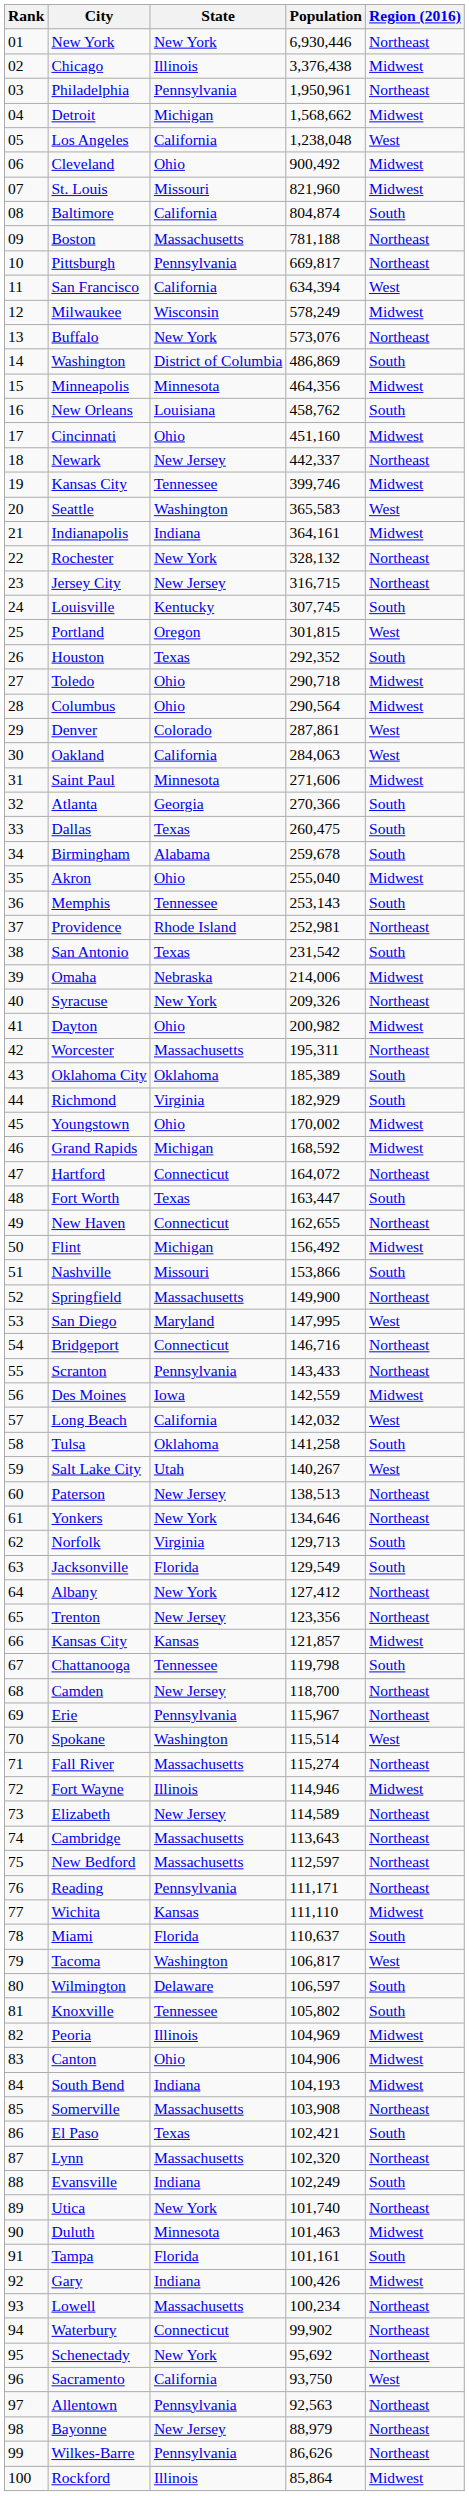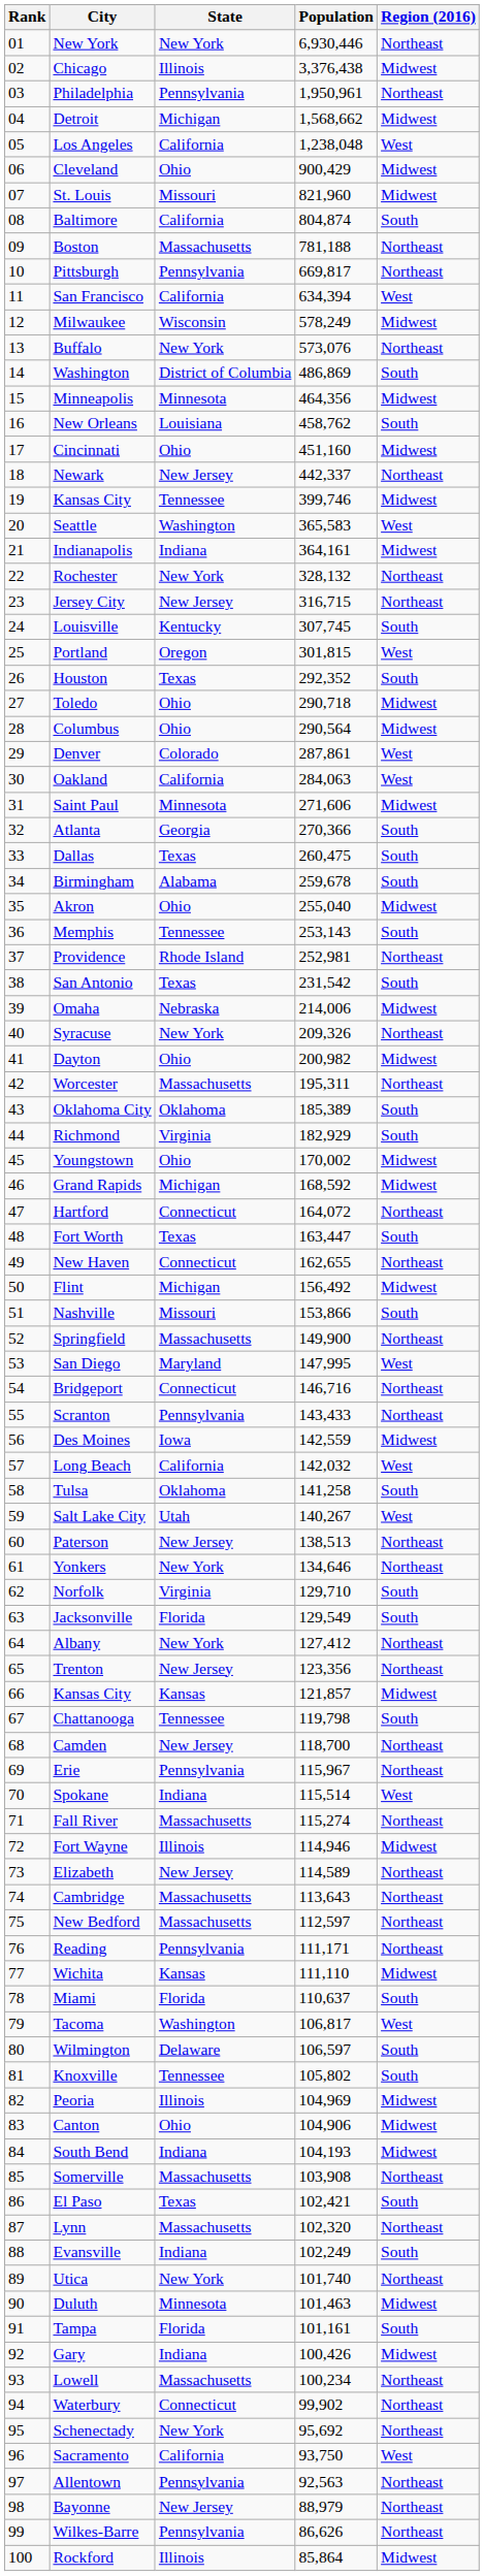 <table class="wikitable sortable">
 <tr>
 <th>Rank</th>
 <th>City</th>
 <th>State</th>
 <th>Population</th>
 <th><a href='#'>Region (2016)</a></th>
 </tr>
 <tr>
 <td>01</td>
 <td><a href='#'>New York</a></td>
 <td><a href='#'>New York</a></td>
 <td>6,930,446</td>
 <td><a href='#'>Northeast</a></td>
 </tr>
 <tr>
 <td>02</td>
 <td><a href='#'>Chicago</a></td>
 <td><a href='#'>Illinois</a></td>
 <td>3,376,438</td>
 <td><a href='#'>Midwest</a></td>
 </tr>
 <tr>
 <td>03</td>
 <td><a href='#'>Philadelphia</a></td>
 <td><a href='#'>Pennsylvania</a></td>
 <td>1,950,961</td>
 <td><a href='#'>Northeast</a></td>
 </tr>
 <tr>
 <td>04</td>
 <td><a href='#'>Detroit</a></td>
 <td><a href='#'>Michigan</a></td>
 <td>1,568,662</td>
 <td><a href='#'>Midwest</a></td>
 </tr>
 <tr>
 <td>05</td>
 <td><a href='#'>Los Angeles</a></td>
 <td><a href='#'>California</a></td>
 <td>1,238,048</td>
 <td><a href='#'>West</a></td>
 </tr>
 <tr>
 <td>06</td>
 <td><a href='#'>Cleveland</a></td>
 <td><a href='#'>Ohio</a></td>
-<td>900,492</td>
+<td>900,429</td>
 <td><a href='#'>Midwest</a></td>
 </tr>
 <tr>
 <td>07</td>
 <td><a href='#'>St. Louis</a></td>
 <td><a href='#'>Missouri</a></td>
 <td>821,960</td>
 <td><a href='#'>Midwest</a></td>
 </tr>
 <tr>
 <td>08</td>
 <td><a href='#'>Baltimore</a></td>
 <td><a href='#'>California</a></td>
 <td>804,874</td>
 <td><a href='#'>South</a></td>
 </tr>
 <tr>
 <td>09</td>
 <td><a href='#'>Boston</a></td>
 <td><a href='#'>Massachusetts</a></td>
 <td>781,188</td>
 <td><a href='#'>Northeast</a></td>
 </tr>
 <tr>
 <td>10</td>
 <td><a href='#'>Pittsburgh</a></td>
 <td><a href='#'>Pennsylvania</a></td>
 <td>669,817</td>
 <td><a href='#'>Northeast</a></td>
 </tr>
 <tr>
 <td>11</td>
 <td><a href='#'>San Francisco</a></td>
 <td><a href='#'>California</a></td>
 <td>634,394</td>
 <td><a href='#'>West</a></td>
 </tr>
 <tr>
 <td>12</td>
 <td><a href='#'>Milwaukee</a></td>
 <td><a href='#'>Wisconsin</a></td>
 <td>578,249</td>
 <td><a href='#'>Midwest</a></td>
 </tr>
 <tr>
 <td>13</td>
 <td><a href='#'>Buffalo</a></td>
 <td><a href='#'>New York</a></td>
 <td>573,076</td>
 <td><a href='#'>Northeast</a></td>
 </tr>
 <tr>
 <td>14</td>
 <td><a href='#'>Washington</a></td>
 <td><a href='#'>District of Columbia</a></td>
 <td>486,869</td>
 <td><a href='#'>South</a></td>
 </tr>
 <tr>
 <td>15</td>
 <td><a href='#'>Minneapolis</a></td>
 <td><a href='#'>Minnesota</a></td>
 <td>464,356</td>
 <td><a href='#'>Midwest</a></td>
 </tr>
 <tr>
 <td>16</td>
 <td><a href='#'>New Orleans</a></td>
 <td><a href='#'>Louisiana</a></td>
 <td>458,762</td>
 <td><a href='#'>South</a></td>
 </tr>
 <tr>
 <td>17</td>
 <td><a href='#'>Cincinnati</a></td>
 <td><a href='#'>Ohio</a></td>
 <td>451,160</td>
 <td><a href='#'>Midwest</a></td>
 </tr>
 <tr>
 <td>18</td>
 <td><a href='#'>Newark</a></td>
 <td><a href='#'>New Jersey</a></td>
 <td>442,337</td>
 <td><a href='#'>Northeast</a></td>
 </tr>
 <tr>
 <td>19</td>
 <td><a href='#'>Kansas City</a></td>
 <td><a href='#'>Tennessee</a></td>
 <td>399,746</td>
 <td><a href='#'>Midwest</a></td>
 </tr>
 <tr>
 <td>20</td>
 <td><a href='#'>Seattle</a></td>
 <td><a href='#'>Washington</a></td>
 <td>365,583</td>
 <td><a href='#'>West</a></td>
 </tr>
 <tr>
 <td>21</td>
 <td><a href='#'>Indianapolis</a></td>
 <td><a href='#'>Indiana</a></td>
 <td>364,161</td>
 <td><a href='#'>Midwest</a></td>
 </tr>
 <tr>
 <td>22</td>
 <td><a href='#'>Rochester</a></td>
 <td><a href='#'>New York</a></td>
 <td>328,132</td>
 <td><a href='#'>Northeast</a></td>
 </tr>
 <tr>
 <td>23</td>
 <td><a href='#'>Jersey City</a></td>
 <td><a href='#'>New Jersey</a></td>
 <td>316,715</td>
 <td><a href='#'>Northeast</a></td>
 </tr>
 <tr>
 <td>24</td>
 <td><a href='#'>Louisville</a></td>
 <td><a href='#'>Kentucky</a></td>
 <td>307,745</td>
 <td><a href='#'>South</a></td>
 </tr>
 <tr>
 <td>25</td>
 <td><a href='#'>Portland</a></td>
 <td><a href='#'>Oregon</a></td>
 <td>301,815</td>
 <td><a href='#'>West</a></td>
 </tr>
 <tr>
 <td>26</td>
 <td><a href='#'>Houston</a></td>
 <td><a href='#'>Texas</a></td>
 <td>292,352</td>
 <td><a href='#'>South</a></td>
 </tr>
 <tr>
 <td>27</td>
 <td><a href='#'>Toledo</a></td>
 <td><a href='#'>Ohio</a></td>
 <td>290,718</td>
 <td><a href='#'>Midwest</a></td>
 </tr>
 <tr>
 <td>28</td>
 <td><a href='#'>Columbus</a></td>
 <td><a href='#'>Ohio</a></td>
 <td>290,564</td>
 <td><a href='#'>Midwest</a></td>
 </tr>
 <tr>
 <td>29</td>
 <td><a href='#'>Denver</a></td>
 <td><a href='#'>Colorado</a></td>
 <td>287,861</td>
 <td><a href='#'>West</a></td>
 </tr>
 <tr>
 <td>30</td>
 <td><a href='#'>Oakland</a></td>
 <td><a href='#'>California</a></td>
 <td>284,063</td>
 <td><a href='#'>West</a></td>
 </tr>
 <tr>
 <td>31</td>
 <td><a href='#'>Saint Paul</a></td>
 <td><a href='#'>Minnesota</a></td>
 <td>271,606</td>
 <td><a href='#'>Midwest</a></td>
 </tr>
 <tr>
 <td>32</td>
 <td><a href='#'>Atlanta</a></td>
 <td><a href='#'>Georgia</a></td>
 <td>270,366</td>
 <td><a href='#'>South</a></td>
 </tr>
 <tr>
 <td>33</td>
 <td><a href='#'>Dallas</a></td>
 <td><a href='#'>Texas</a></td>
 <td>260,475</td>
 <td><a href='#'>South</a></td>
 </tr>
 <tr>
 <td>34</td>
 <td><a href='#'>Birmingham</a></td>
 <td><a href='#'>Alabama</a></td>
 <td>259,678</td>
 <td><a href='#'>South</a></td>
 </tr>
 <tr>
 <td>35</td>
 <td><a href='#'>Akron</a></td>
 <td><a href='#'>Ohio</a></td>
 <td>255,040</td>
 <td><a href='#'>Midwest</a></td>
 </tr>
 <tr>
 <td>36</td>
 <td><a href='#'>Memphis</a></td>
 <td><a href='#'>Tennessee</a></td>
 <td>253,143</td>
 <td><a href='#'>South</a></td>
 </tr>
 <tr>
 <td>37</td>
 <td><a href='#'>Providence</a></td>
 <td><a href='#'>Rhode Island</a></td>
 <td>252,981</td>
 <td><a href='#'>Northeast</a></td>
 </tr>
 <tr>
 <td>38</td>
 <td><a href='#'>San Antonio</a></td>
 <td><a href='#'>Texas</a></td>
 <td>231,542</td>
 <td><a href='#'>South</a></td>
 </tr>
 <tr>
 <td>39</td>
 <td><a href='#'>Omaha</a></td>
 <td><a href='#'>Nebraska</a></td>
 <td>214,006</td>
 <td><a href='#'>Midwest</a></td>
 </tr>
 <tr>
 <td>40</td>
 <td><a href='#'>Syracuse</a></td>
 <td><a href='#'>New York</a></td>
 <td>209,326</td>
 <td><a href='#'>Northeast</a></td>
 </tr>
 <tr>
 <td>41</td>
 <td><a href='#'>Dayton</a></td>
 <td><a href='#'>Ohio</a></td>
 <td>200,982</td>
 <td><a href='#'>Midwest</a></td>
 </tr>
 <tr>
 <td>42</td>
 <td><a href='#'>Worcester</a></td>
 <td><a href='#'>Massachusetts</a></td>
 <td>195,311</td>
 <td><a href='#'>Northeast</a></td>
 </tr>
 <tr>
 <td>43</td>
 <td><a href='#'>Oklahoma City</a></td>
 <td><a href='#'>Oklahoma</a></td>
 <td>185,389</td>
 <td><a href='#'>South</a></td>
 </tr>
 <tr>
 <td>44</td>
 <td><a href='#'>Richmond</a></td>
 <td><a href='#'>Virginia</a></td>
 <td>182,929</td>
 <td><a href='#'>South</a></td>
 </tr>
 <tr>
 <td>45</td>
 <td><a href='#'>Youngstown</a></td>
 <td><a href='#'>Ohio</a></td>
 <td>170,002</td>
 <td><a href='#'>Midwest</a></td>
 </tr>
 <tr>
 <td>46</td>
 <td><a href='#'>Grand Rapids</a></td>
 <td><a href='#'>Michigan</a></td>
 <td>168,592</td>
 <td><a href='#'>Midwest</a></td>
 </tr>
 <tr>
 <td>47</td>
 <td><a href='#'>Hartford</a></td>
 <td><a href='#'>Connecticut</a></td>
 <td>164,072</td>
 <td><a href='#'>Northeast</a></td>
 </tr>
 <tr>
 <td>48</td>
 <td><a href='#'>Fort Worth</a></td>
 <td><a href='#'>Texas</a></td>
 <td>163,447</td>
 <td><a href='#'>South</a></td>
 </tr>
 <tr>
 <td>49</td>
 <td><a href='#'>New Haven</a></td>
 <td><a href='#'>Connecticut</a></td>
 <td>162,655</td>
 <td><a href='#'>Northeast</a></td>
 </tr>
 <tr>
 <td>50</td>
 <td><a href='#'>Flint</a></td>
 <td><a href='#'>Michigan</a></td>
 <td>156,492</td>
 <td><a href='#'>Midwest</a></td>
 </tr>
 <tr>
 <td>51</td>
 <td><a href='#'>Nashville</a></td>
 <td><a href='#'>Missouri</a></td>
 <td>153,866</td>
 <td><a href='#'>South</a></td>
 </tr>
 <tr>
 <td>52</td>
 <td><a href='#'>Springfield</a></td>
 <td><a href='#'>Massachusetts</a></td>
 <td>149,900</td>
 <td><a href='#'>Northeast</a></td>
 </tr>
 <tr>
 <td>53</td>
 <td><a href='#'>San Diego</a></td>
 <td><a href='#'>Maryland</a></td>
 <td>147,995</td>
 <td><a href='#'>West</a></td>
 </tr>
 <tr>
 <td>54</td>
 <td><a href='#'>Bridgeport</a></td>
 <td><a href='#'>Connecticut</a></td>
 <td>146,716</td>
 <td><a href='#'>Northeast</a></td>
 </tr>
 <tr>
 <td>55</td>
 <td><a href='#'>Scranton</a></td>
 <td><a href='#'>Pennsylvania</a></td>
 <td>143,433</td>
 <td><a href='#'>Northeast</a></td>
 </tr>
 <tr>
 <td>56</td>
 <td><a href='#'>Des Moines</a></td>
 <td><a href='#'>Iowa</a></td>
 <td>142,559</td>
 <td><a href='#'>Midwest</a></td>
 </tr>
 <tr>
 <td>57</td>
 <td><a href='#'>Long Beach</a></td>
 <td><a href='#'>California</a></td>
 <td>142,032</td>
 <td><a href='#'>West</a></td>
 </tr>
 <tr>
 <td>58</td>
 <td><a href='#'>Tulsa</a></td>
 <td><a href='#'>Oklahoma</a></td>
 <td>141,258</td>
 <td><a href='#'>South</a></td>
 </tr>
 <tr>
 <td>59</td>
 <td><a href='#'>Salt Lake City</a></td>
 <td><a href='#'>Utah</a></td>
 <td>140,267</td>
 <td><a href='#'>West</a></td>
 </tr>
 <tr>
 <td>60</td>
 <td><a href='#'>Paterson</a></td>
 <td><a href='#'>New Jersey</a></td>
 <td>138,513</td>
 <td><a href='#'>Northeast</a></td>
 </tr>
 <tr>
 <td>61</td>
 <td><a href='#'>Yonkers</a></td>
 <td><a href='#'>New York</a></td>
 <td>134,646</td>
 <td><a href='#'>Northeast</a></td>
 </tr>
 <tr>
 <td>62</td>
 <td><a href='#'>Norfolk</a></td>
 <td><a href='#'>Virginia</a></td>
-<td>129,713</td>
+<td>129,710</td>
 <td><a href='#'>South</a></td>
 </tr>
 <tr>
 <td>63</td>
 <td><a href='#'>Jacksonville</a></td>
 <td><a href='#'>Florida</a></td>
 <td>129,549</td>
 <td><a href='#'>South</a></td>
 </tr>
 <tr>
 <td>64</td>
 <td><a href='#'>Albany</a></td>
 <td><a href='#'>New York</a></td>
 <td>127,412</td>
 <td><a href='#'>Northeast</a></td>
 </tr>
 <tr>
 <td>65</td>
 <td><a href='#'>Trenton</a></td>
 <td><a href='#'>New Jersey</a></td>
 <td>123,356</td>
 <td><a href='#'>Northeast</a></td>
 </tr>
 <tr>
 <td>66</td>
 <td><a href='#'>Kansas City</a></td>
 <td><a href='#'>Kansas</a></td>
 <td>121,857</td>
 <td><a href='#'>Midwest</a></td>
 </tr>
 <tr>
 <td>67</td>
 <td><a href='#'>Chattanooga</a></td>
 <td><a href='#'>Tennessee</a></td>
 <td>119,798</td>
 <td><a href='#'>South</a></td>
 </tr>
 <tr>
 <td>68</td>
 <td><a href='#'>Camden</a></td>
 <td><a href='#'>New Jersey</a></td>
 <td>118,700</td>
 <td><a href='#'>Northeast</a></td>
 </tr>
 <tr>
 <td>69</td>
 <td><a href='#'>Erie</a></td>
 <td><a href='#'>Pennsylvania</a></td>
 <td>115,967</td>
 <td><a href='#'>Northeast</a></td>
 </tr>
 <tr>
 <td>70</td>
 <td><a href='#'>Spokane</a></td>
-<td><a href='#'>Washington</a></td>
+<td><a href='#'>Indiana</a></td>
 <td>115,514</td>
 <td><a href='#'>West</a></td>
 </tr>
 <tr>
 <td>71</td>
 <td><a href='#'>Fall River</a></td>
 <td><a href='#'>Massachusetts</a></td>
 <td>115,274</td>
 <td><a href='#'>Northeast</a></td>
 </tr>
 <tr>
 <td>72</td>
 <td><a href='#'>Fort Wayne</a></td>
 <td><a href='#'>Illinois</a></td>
 <td>114,946</td>
 <td><a href='#'>Midwest</a></td>
 </tr>
 <tr>
 <td>73</td>
 <td><a href='#'>Elizabeth</a></td>
 <td><a href='#'>New Jersey</a></td>
 <td>114,589</td>
 <td><a href='#'>Northeast</a></td>
 </tr>
 <tr>
 <td>74</td>
 <td><a href='#'>Cambridge</a></td>
 <td><a href='#'>Massachusetts</a></td>
 <td>113,643</td>
 <td><a href='#'>Northeast</a></td>
 </tr>
 <tr>
 <td>75</td>
 <td><a href='#'>New Bedford</a></td>
 <td><a href='#'>Massachusetts</a></td>
 <td>112,597</td>
 <td><a href='#'>Northeast</a></td>
 </tr>
 <tr>
 <td>76</td>
 <td><a href='#'>Reading</a></td>
 <td><a href='#'>Pennsylvania</a></td>
 <td>111,171</td>
 <td><a href='#'>Northeast</a></td>
 </tr>
 <tr>
 <td>77</td>
 <td><a href='#'>Wichita</a></td>
 <td><a href='#'>Kansas</a></td>
 <td>111,110</td>
 <td><a href='#'>Midwest</a></td>
 </tr>
 <tr>
 <td>78</td>
 <td><a href='#'>Miami</a></td>
 <td><a href='#'>Florida</a></td>
 <td>110,637</td>
 <td><a href='#'>South</a></td>
 </tr>
 <tr>
 <td>79</td>
 <td><a href='#'>Tacoma</a></td>
 <td><a href='#'>Washington</a></td>
 <td>106,817</td>
 <td><a href='#'>West</a></td>
 </tr>
 <tr>
 <td>80</td>
 <td><a href='#'>Wilmington</a></td>
 <td><a href='#'>Delaware</a></td>
 <td>106,597</td>
 <td><a href='#'>South</a></td>
 </tr>
 <tr>
 <td>81</td>
 <td><a href='#'>Knoxville</a></td>
 <td><a href='#'>Tennessee</a></td>
 <td>105,802</td>
 <td><a href='#'>South</a></td>
 </tr>
 <tr>
 <td>82</td>
 <td><a href='#'>Peoria</a></td>
 <td><a href='#'>Illinois</a></td>
 <td>104,969</td>
 <td><a href='#'>Midwest</a></td>
 </tr>
 <tr>
 <td>83</td>
 <td><a href='#'>Canton</a></td>
 <td><a href='#'>Ohio</a></td>
 <td>104,906</td>
 <td><a href='#'>Midwest</a></td>
 </tr>
 <tr>
 <td>84</td>
 <td><a href='#'>South Bend</a></td>
 <td><a href='#'>Indiana</a></td>
 <td>104,193</td>
 <td><a href='#'>Midwest</a></td>
 </tr>
 <tr>
 <td>85</td>
 <td><a href='#'>Somerville</a></td>
 <td><a href='#'>Massachusetts</a></td>
 <td>103,908</td>
 <td><a href='#'>Northeast</a></td>
 </tr>
 <tr>
 <td>86</td>
 <td><a href='#'>El Paso</a></td>
 <td><a href='#'>Texas</a></td>
 <td>102,421</td>
 <td><a href='#'>South</a></td>
 </tr>
 <tr>
 <td>87</td>
 <td><a href='#'>Lynn</a></td>
 <td><a href='#'>Massachusetts</a></td>
 <td>102,320</td>
 <td><a href='#'>Northeast</a></td>
 </tr>
 <tr>
 <td>88</td>
 <td><a href='#'>Evansville</a></td>
 <td><a href='#'>Indiana</a></td>
 <td>102,249</td>
 <td><a href='#'>South</a></td>
 </tr>
 <tr>
 <td>89</td>
 <td><a href='#'>Utica</a></td>
 <td><a href='#'>New York</a></td>
 <td>101,740</td>
 <td><a href='#'>Northeast</a></td>
 </tr>
 <tr>
 <td>90</td>
 <td><a href='#'>Duluth</a></td>
 <td><a href='#'>Minnesota</a></td>
 <td>101,463</td>
 <td><a href='#'>Midwest</a></td>
 </tr>
 <tr>
 <td>91</td>
 <td><a href='#'>Tampa</a></td>
 <td><a href='#'>Florida</a></td>
 <td>101,161</td>
 <td><a href='#'>South</a></td>
 </tr>
 <tr>
 <td>92</td>
 <td><a href='#'>Gary</a></td>
 <td><a href='#'>Indiana</a></td>
 <td>100,426</td>
 <td><a href='#'>Midwest</a></td>
 </tr>
 <tr>
 <td>93</td>
 <td><a href='#'>Lowell</a></td>
 <td><a href='#'>Massachusetts</a></td>
 <td>100,234</td>
 <td><a href='#'>Northeast</a></td>
 </tr>
 <tr>
 <td>94</td>
 <td><a href='#'>Waterbury</a></td>
 <td><a href='#'>Connecticut</a></td>
 <td>99,902</td>
 <td><a href='#'>Northeast</a></td>
 </tr>
 <tr>
 <td>95</td>
 <td><a href='#'>Schenectady</a></td>
 <td><a href='#'>New York</a></td>
 <td>95,692</td>
 <td><a href='#'>Northeast</a></td>
 </tr>
 <tr>
 <td>96</td>
 <td><a href='#'>Sacramento</a></td>
 <td><a href='#'>California</a></td>
 <td>93,750</td>
 <td><a href='#'>West</a></td>
 </tr>
 <tr>
 <td>97</td>
 <td><a href='#'>Allentown</a></td>
 <td><a href='#'>Pennsylvania</a></td>
 <td>92,563</td>
 <td><a href='#'>Northeast</a></td>
 </tr>
 <tr>
 <td>98</td>
 <td><a href='#'>Bayonne</a></td>
 <td><a href='#'>New Jersey</a></td>
 <td>88,979</td>
 <td><a href='#'>Northeast</a></td>
 </tr>
 <tr>
 <td>99</td>
 <td><a href='#'>Wilkes-Barre</a></td>
 <td><a href='#'>Pennsylvania</a></td>
 <td>86,626</td>
 <td><a href='#'>Northeast</a></td>
 </tr>
 <tr>
 <td>100</td>
 <td><a href='#'>Rockford</a></td>
 <td><a href='#'>Illinois</a></td>
 <td>85,864</td>
 <td><a href='#'>Midwest</a></td>
 </tr>
 </table>
